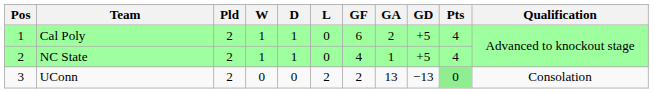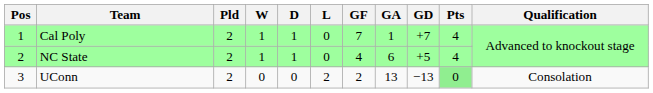 <table class="wikitable" style="text-align:center; margin: 1em auto">
 <tr>
 <th style="width:2em">Pos</th>
 <th style="width:13em">Team</th>
 <th style="width:2em">Pld</th>
 <th style="width:2em">W</th>
 <th style="width:2em">D</th>
 <th style="width:2em">L</th>
 <th style="width:2em">GF</th>
 <th style="width:2em">GA</th>
 <th style="width:2em">GD</th>
 <th style="width:2em">Pts</th>
 <th style="width:13em">Qualification</th>
 </tr>
 <tr bgcolor="#9eff9e">
 <td>1</td>
 <td style="text-align:left">Cal Poly</td>
 <td>2</td>
 <td>1</td>
 <td>1</td>
 <td>0</td>
-<td>6</td>
-<td>2</td>
-<td>+5<strong></strong></td>
+<td>7</td>
+<td>1</td>
+<td>+7<strong></strong></td>
 <td>4</td>
 <td rowspan="2">Advanced to knockout stage</td>
 </tr>
 <tr bgcolor="#9eff9e">
 <td>2</td>
 <td style="text-align:left">NC State</td>
 <td>2</td>
 <td>1</td>
 <td>1</td>
 <td>0</td>
 <td>4</td>
-<td>1</td>
+<td>6</td>
 <td>+5</td>
 <td>4</td>
 </tr>
 <tr>
 <td>3</td>
 <td style="text-align:left">UConn</td>
 <td>2</td>
 <td>0</td>
 <td>0</td>
 <td>2</td>
 <td>2</td>
 <td>13</td>
 <td>−13<strong></strong></td>
 <td style="background: lightgreen;">0</td>
 <td>Consolation</td>
 </tr>
 </table>
